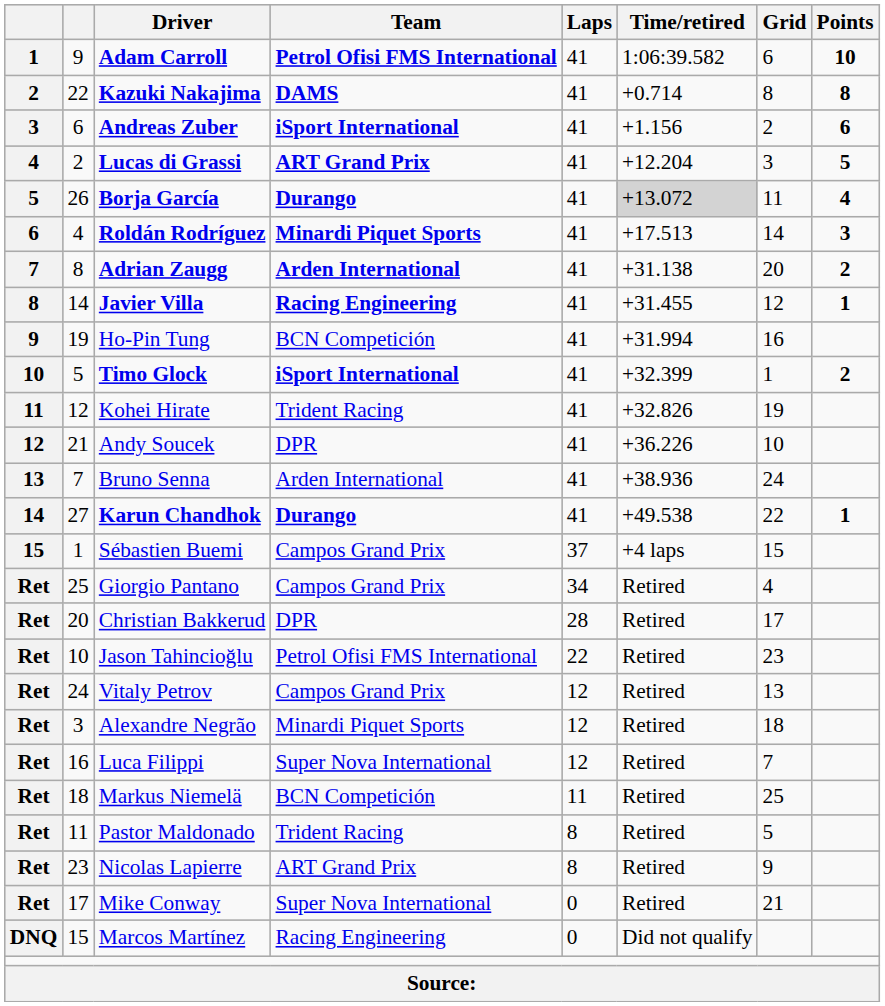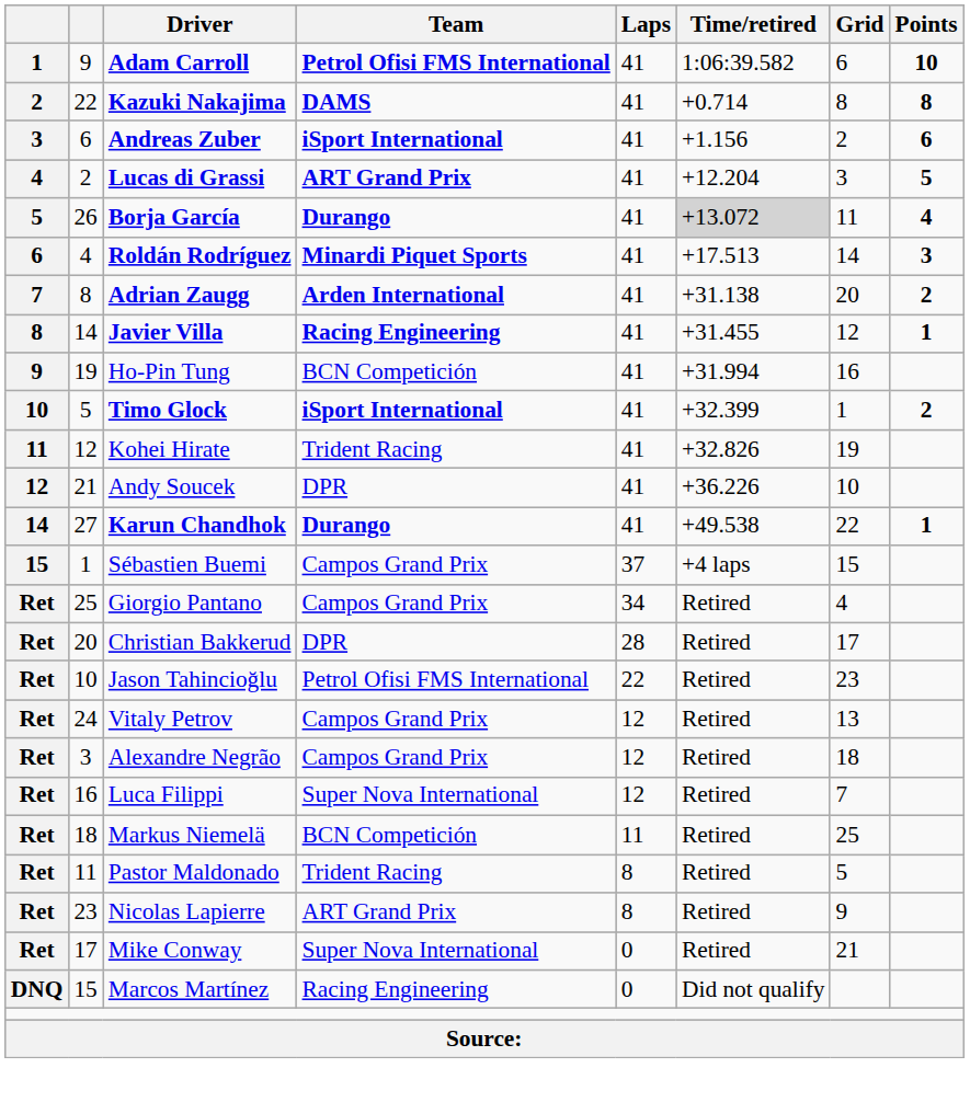 <table class="wikitable" style="font-size:85%">
 <tr>
 <th></th>
 <th></th>
 <th>Driver</th>
 <th>Team</th>
 <th>Laps</th>
 <th>Time/retired</th>
 <th>Grid</th>
 <th>Points</th>
 </tr>
 <tr>
 <th>1</th>
 <td align="center">9</td>
 <td> <strong><a href='#'>Adam Carroll</a></strong></td>
 <td><strong><a href='#'>Petrol Ofisi FMS International</a></strong></td>
 <td>41</td>
 <td>1:06:39.582</td>
 <td>6</td>
 <td align="center"><strong>10</strong></td>
 </tr>
 <tr>
 <th>2</th>
 <td align="center">22</td>
 <td> <strong><a href='#'>Kazuki Nakajima</a></strong></td>
 <td><strong><a href='#'>DAMS</a></strong></td>
 <td>41</td>
 <td>+0.714</td>
 <td>8</td>
 <td align="center"><strong>8</strong></td>
 </tr>
 <tr>
 <th>3</th>
 <td align="center">6</td>
 <td> <strong><a href='#'>Andreas Zuber</a></strong></td>
 <td><strong><a href='#'>iSport International</a></strong></td>
 <td>41</td>
 <td>+1.156</td>
 <td>2</td>
 <td align="center"><strong>6</strong></td>
 </tr>
 <tr>
 <th>4</th>
 <td align="center">2</td>
 <td> <strong><a href='#'>Lucas di Grassi</a></strong></td>
 <td><strong><a href='#'>ART Grand Prix</a></strong></td>
 <td>41</td>
 <td>+12.204</td>
 <td>3</td>
 <td align="center"><strong>5</strong></td>
 </tr>
 <tr>
 <th>5</th>
 <td align="center">26</td>
 <td> <strong><a href='#'>Borja García</a></strong></td>
 <td><strong><a href='#'>Durango</a></strong></td>
 <td>41</td>
 <td style="background: lightgrey;">+13.072</td>
 <td>11</td>
 <td align="center"><strong>4</strong></td>
 </tr>
 <tr>
 <th>6</th>
 <td align="center">4</td>
 <td> <strong><a href='#'>Roldán Rodríguez</a></strong></td>
 <td><strong><a href='#'>Minardi Piquet Sports</a></strong></td>
 <td>41</td>
 <td>+17.513</td>
 <td>14</td>
 <td align="center"><strong>3</strong></td>
 </tr>
 <tr>
 <th>7</th>
 <td align="center">8</td>
 <td> <strong><a href='#'>Adrian Zaugg</a></strong></td>
 <td><strong><a href='#'>Arden International</a></strong></td>
 <td>41</td>
 <td>+31.138</td>
 <td>20</td>
 <td align="center"><strong>2</strong></td>
 </tr>
 <tr>
 <th>8</th>
 <td align="center">14</td>
 <td> <strong><a href='#'>Javier Villa</a></strong></td>
 <td><strong><a href='#'>Racing Engineering</a></strong></td>
 <td>41</td>
 <td>+31.455</td>
 <td>12</td>
 <td align="center"><strong>1</strong></td>
 </tr>
 <tr>
 <th>9</th>
 <td align="center">19</td>
 <td> <a href='#'>Ho-Pin Tung</a></td>
 <td><a href='#'>BCN Competición</a></td>
 <td>41</td>
 <td>+31.994</td>
 <td>16</td>
 <td></td>
 </tr>
 <tr>
 <th>10</th>
 <td align="center">5</td>
 <td> <strong><a href='#'>Timo Glock</a></strong></td>
 <td><strong><a href='#'>iSport International</a></strong></td>
 <td>41</td>
 <td>+32.399</td>
 <td>1</td>
 <td align="center"><strong>2</strong></td>
 </tr>
 <tr>
 <th>11</th>
 <td align="center">12</td>
 <td> <a href='#'>Kohei Hirate</a></td>
 <td><a href='#'>Trident Racing</a></td>
 <td>41</td>
 <td>+32.826</td>
 <td>19</td>
 <td></td>
 </tr>
 <tr>
 <th>12</th>
 <td align="center">21</td>
 <td> <a href='#'>Andy Soucek</a></td>
 <td><a href='#'>DPR</a></td>
 <td>41</td>
 <td>+36.226</td>
 <td>10</td>
 <td></td>
 </tr>
 <tr>
-<th>13</th>
-<td align="center">7</td>
-<td> <a href='#'>Bruno Senna</a></td>
-<td><a href='#'>Arden International</a></td>
-<td>41</td>
-<td>+38.936</td>
-<td>24</td>
-<td></td>
-</tr>
-<tr>
 <th>14</th>
 <td align="center">27</td>
 <td> <strong><a href='#'>Karun Chandhok</a></strong></td>
 <td><strong><a href='#'>Durango</a></strong></td>
 <td>41</td>
 <td>+49.538</td>
 <td>22</td>
 <td align="center"><strong>1</strong></td>
 </tr>
 <tr>
 <th>15</th>
 <td align="center">1</td>
 <td> <a href='#'>Sébastien Buemi</a></td>
 <td><a href='#'>Campos Grand Prix</a></td>
 <td>37</td>
 <td>+4 laps</td>
 <td>15</td>
 <td></td>
 </tr>
 <tr>
 <th>Ret</th>
 <td align="center">25</td>
 <td> <a href='#'>Giorgio Pantano</a></td>
 <td><a href='#'>Campos Grand Prix</a></td>
 <td>34</td>
 <td>Retired</td>
 <td>4</td>
 <td></td>
 </tr>
 <tr>
 <th>Ret</th>
 <td align="center">20</td>
 <td> <a href='#'>Christian Bakkerud</a></td>
 <td><a href='#'>DPR</a></td>
 <td>28</td>
 <td>Retired</td>
 <td>17</td>
 <td></td>
 </tr>
 <tr>
 <th>Ret</th>
 <td align="center">10</td>
 <td> <a href='#'>Jason Tahincioğlu</a></td>
 <td><a href='#'>Petrol Ofisi FMS International</a></td>
 <td>22</td>
 <td>Retired</td>
 <td>23</td>
 <td></td>
 </tr>
 <tr>
 <th>Ret</th>
 <td align="center">24</td>
 <td> <a href='#'>Vitaly Petrov</a></td>
 <td><a href='#'>Campos Grand Prix</a></td>
 <td>12</td>
 <td>Retired</td>
 <td>13</td>
 <td></td>
 </tr>
 <tr>
 <th>Ret</th>
 <td align="center">3</td>
 <td> <a href='#'>Alexandre Negrão</a></td>
-<td><a href='#'>Minardi Piquet Sports</a></td>
+<td><a href='#'>Campos Grand Prix</a></td>
 <td>12</td>
 <td>Retired</td>
 <td>18</td>
 <td></td>
 </tr>
 <tr>
 <th>Ret</th>
 <td align="center">16</td>
 <td> <a href='#'>Luca Filippi</a></td>
 <td><a href='#'>Super Nova International</a></td>
 <td>12</td>
 <td>Retired</td>
 <td>7</td>
 <td></td>
 </tr>
 <tr>
 <th>Ret</th>
 <td align="center">18</td>
 <td> <a href='#'>Markus Niemelä</a></td>
 <td><a href='#'>BCN Competición</a></td>
 <td>11</td>
 <td>Retired</td>
 <td>25</td>
 <td></td>
 </tr>
 <tr>
 <th>Ret</th>
 <td align="center">11</td>
 <td> <a href='#'>Pastor Maldonado</a></td>
 <td><a href='#'>Trident Racing</a></td>
 <td>8</td>
 <td>Retired</td>
 <td>5</td>
 <td></td>
 </tr>
 <tr>
 <th>Ret</th>
 <td align="center">23</td>
 <td> <a href='#'>Nicolas Lapierre</a></td>
 <td><a href='#'>ART Grand Prix</a></td>
 <td>8</td>
 <td>Retired</td>
 <td>9</td>
 <td></td>
 </tr>
 <tr>
 <th>Ret</th>
 <td align="center">17</td>
 <td> <a href='#'>Mike Conway</a></td>
 <td><a href='#'>Super Nova International</a></td>
 <td>0</td>
 <td>Retired</td>
 <td>21</td>
 <td></td>
 </tr>
 <tr>
 <th>DNQ</th>
 <td align="center">15</td>
 <td> <a href='#'>Marcos Martínez</a></td>
 <td><a href='#'>Racing Engineering</a></td>
 <td>0</td>
 <td>Did not qualify</td>
 <td></td>
 <td></td>
 </tr>
 <tr>
 <td colspan=8></td>
 </tr>
 <tr>
 <th colspan=8>Source:</th>
 </tr>
 </table>
